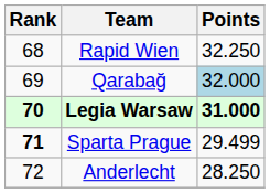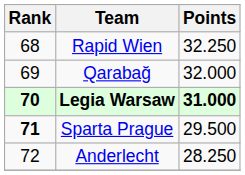 <table class="wikitable" style="text-align: center;">
 <tr>
 <th>Rank</th>
 <th>Team</th>
 <th>Points</th>
 </tr>
 <tr>
 <td>68</td>
 <td> <a href='#'>Rapid Wien</a></td>
 <td>32.250</td>
 </tr>
 <tr>
 <td>69</td>
 <td> <a href='#'>Qarabağ</a></td>
-<td style="background: lightblue;">32.000</td>
+<td>32.000</td>
 </tr>
 <tr bgcolor="#ddffdd">
 <td><strong>70</strong></td>
 <td> <strong>Legia Warsaw</strong></td>
 <td><strong>31.000</strong></td>
 </tr>
 <tr>
 <td><strong>71</strong></td>
 <td> <a href='#'>Sparta Prague</a></td>
-<td>29.499</td>
+<td>29.500</td>
 </tr>
 <tr>
 <td>72</td>
 <td> <a href='#'>Anderlecht</a></td>
 <td>28.250</td>
 </tr>
 <tr>
 </tr>
 </table>
